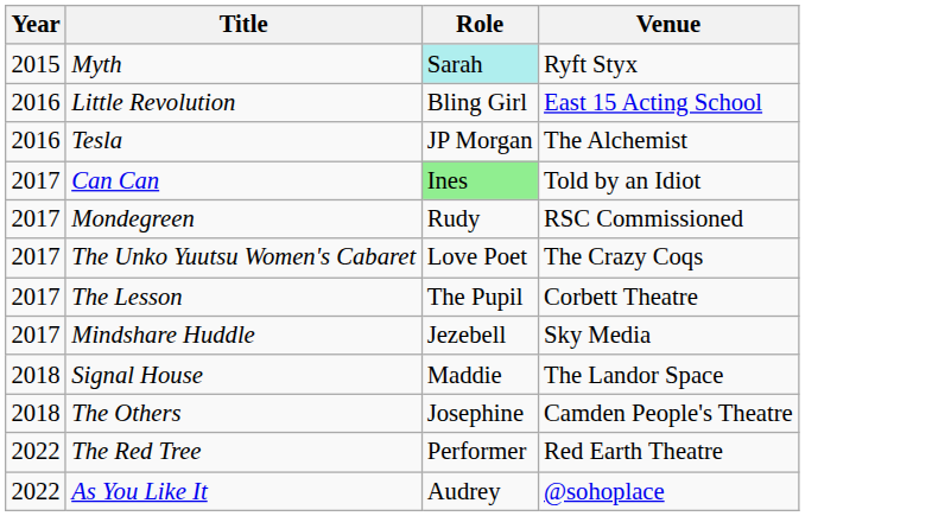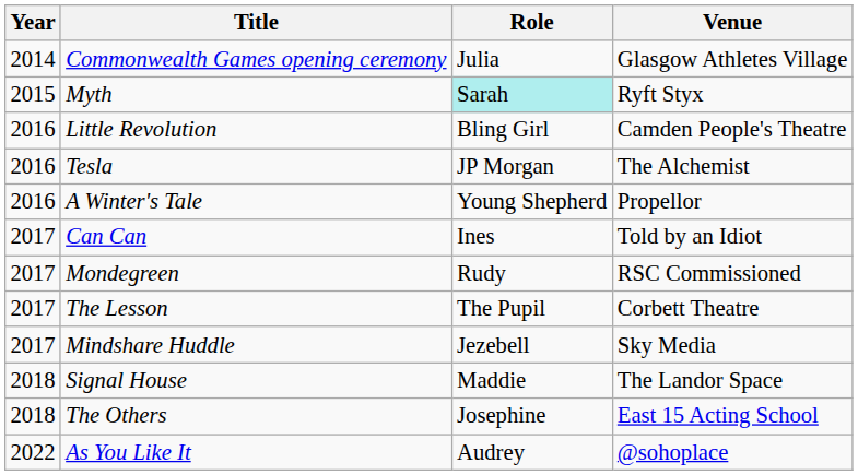 <table class="wikitable sortable">
 <tr>
 <th>Year</th>
 <th>Title</th>
 <th>Role</th>
 <th>Venue</th>
+</tr>
+<tr>
+<td>2014</td>
+<td><em><a href='#'>Commonwealth Games opening ceremony</a></em></td>
+<td>Julia</td>
+<td>Glasgow Athletes Village</td>
 </tr>
 <tr>
 <td>2015</td>
 <td><em>Myth</em></td>
 <td style="background: paleturquoise;">Sarah</td>
 <td>Ryft Styx</td>
 </tr>
 <tr>
 <td>2016</td>
 <td><em>Little Revolution</em></td>
 <td>Bling Girl</td>
-<td><a href='#'>East 15 Acting School</a></td>
+<td>Camden People's Theatre</td>
 </tr>
 <tr>
 <td>2016</td>
 <td><em>Tesla</em></td>
 <td>JP Morgan</td>
 <td>The Alchemist</td>
 </tr>
 <tr>
+<td>2016</td>
+<td><em>A Winter's Tale</em></td>
+<td>Young Shepherd</td>
+<td>Propellor</td>
+</tr>
+<tr>
 <td>2017</td>
 <td><em><a href='#'>Can Can</a></em></td>
-<td style="background: lightgreen;">Ines</td>
+<td>Ines</td>
 <td>Told by an Idiot</td>
 </tr>
 <tr>
 <td>2017</td>
 <td><em>Mondegreen</em></td>
 <td>Rudy</td>
 <td>RSC Commissioned</td>
-</tr>
-<tr>
-<td>2017</td>
-<td><em>The Unko Yuutsu Women's Cabaret</em></td>
-<td>Love Poet</td>
-<td>The Crazy Coqs</td>
 </tr>
 <tr>
 <td>2017</td>
 <td><em>The Lesson</em></td>
 <td>The Pupil</td>
 <td>Corbett Theatre</td>
 </tr>
 <tr>
 <td>2017</td>
 <td><em>Mindshare Huddle</em></td>
 <td>Jezebell</td>
 <td>Sky Media</td>
 </tr>
 <tr>
 <td>2018</td>
 <td><em>Signal House</em></td>
 <td>Maddie</td>
 <td>The Landor Space</td>
 </tr>
 <tr>
 <td>2018</td>
 <td><em>The Others</em></td>
 <td>Josephine</td>
-<td>Camden People's Theatre</td>
-</tr>
-<tr>
-<td>2022</td>
-<td><em>The Red Tree</em></td>
-<td>Performer</td>
-<td>Red Earth Theatre</td>
+<td><a href='#'>East 15 Acting School</a></td>
 </tr>
 <tr>
 <td>2022</td>
 <td><em><a href='#'>As You Like It</a></em></td>
 <td>Audrey</td>
 <td><a href='#'>@sohoplace</a></td>
 </tr>
 </table>
